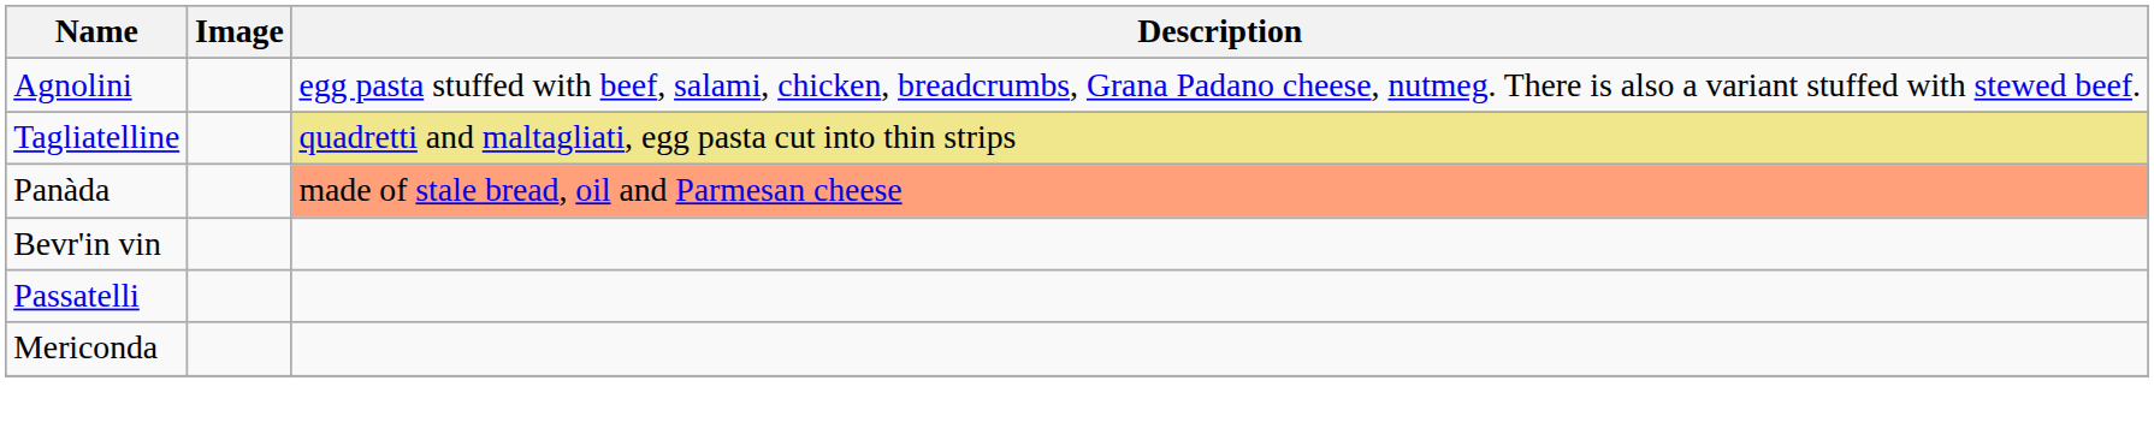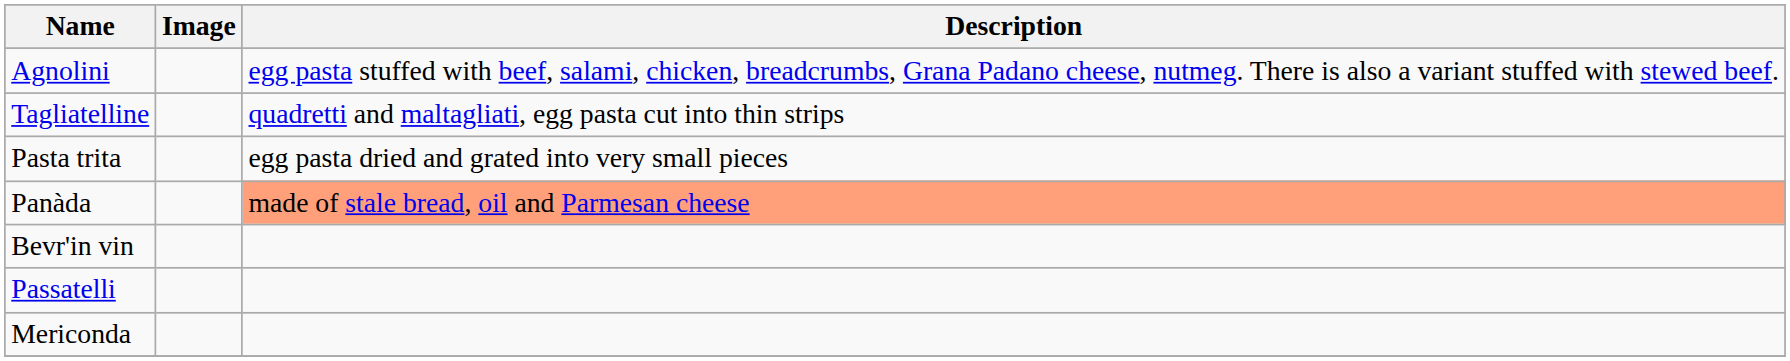 <table class="wikitable">
 <tr>
 <th>Name</th>
 <th>Image</th>
 <th>Description</th>
 </tr>
 <tr>
 <td><a href='#'>Agnolini</a></td>
 <td></td>
 <td><a href='#'>egg pasta</a> stuffed with <a href='#'>beef</a>, <a href='#'>salami</a>, <a href='#'>chicken</a>, <a href='#'>breadcrumbs</a>, <a href='#'>Grana Padano cheese</a>, <a href='#'>nutmeg</a>. There is also a variant stuffed with <a href='#'>stewed beef</a>.</td>
 </tr>
 <tr>
 <td><a href='#'>Tagliatelline</a></td>
 <td></td>
-<td style="background: khaki;"><a href='#'>quadretti</a> and <a href='#'>maltagliati</a>, egg pasta cut into thin strips</td>
+<td><a href='#'>quadretti</a> and <a href='#'>maltagliati</a>, egg pasta cut into thin strips</td>
+</tr>
+<tr>
+<td>Pasta trita</td>
+<td></td>
+<td>egg pasta dried and grated into very small pieces</td>
 </tr>
 <tr>
 <td>Panàda</td>
 <td></td>
 <td style="background: lightsalmon;">made of <a href='#'>stale bread</a>, <a href='#'>oil</a> and <a href='#'>Parmesan cheese</a></td>
 </tr>
 <tr>
 <td>Bevr'in vin</td>
 <td></td>
 <td></td>
 </tr>
 <tr>
 <td><a href='#'>Passatelli</a></td>
 <td></td>
 <td></td>
 </tr>
 <tr>
 <td>Mericonda</td>
 <td></td>
 <td></td>
 </tr>
 <tr>
 </tr>
 </table>
